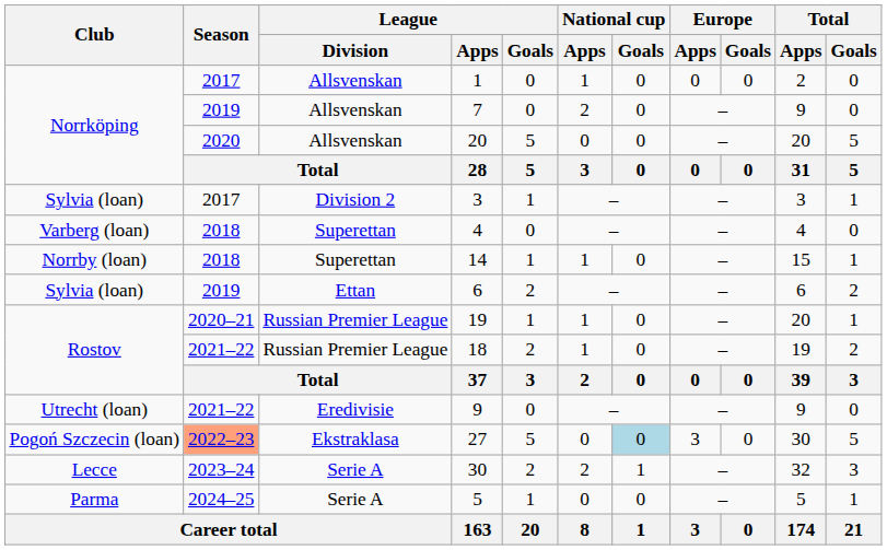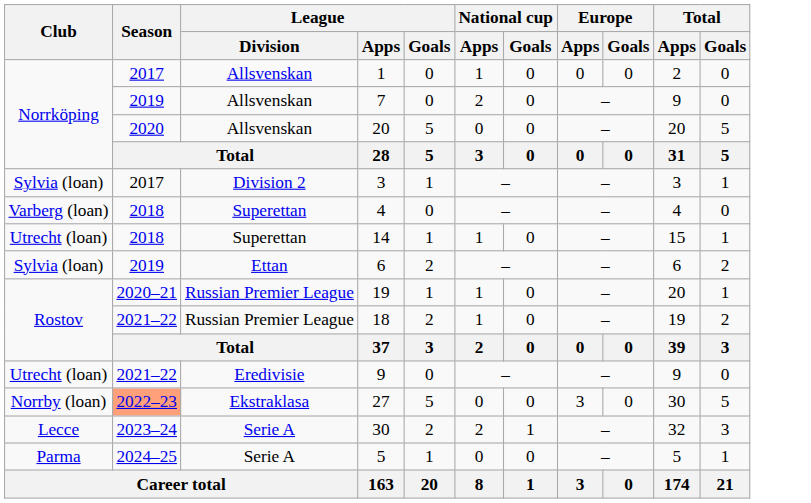 <table class="wikitable" style="text-align:center">
 <tr>
 <th rowspan="2">Club</th>
 <th rowspan="2">Season</th>
 <th colspan="3">League</th>
 <th colspan="2">National cup</th>
 <th colspan="2">Europe</th>
 <th colspan="2">Total</th>
 </tr>
 <tr>
 <th>Division</th>
 <th>Apps</th>
 <th>Goals</th>
 <th>Apps</th>
 <th>Goals</th>
 <th>Apps</th>
 <th>Goals</th>
 <th>Apps</th>
 <th>Goals</th>
 </tr>
 <tr>
 <td rowspan="4"><a href='#'>Norrköping</a></td>
 <td><a href='#'>2017</a></td>
 <td><a href='#'>Allsvenskan</a></td>
 <td>1</td>
 <td>0</td>
 <td>1</td>
 <td>0</td>
 <td>0</td>
 <td>0</td>
 <td>2</td>
 <td>0</td>
 </tr>
 <tr>
 <td><a href='#'>2019</a></td>
 <td>Allsvenskan</td>
 <td>7</td>
 <td>0</td>
 <td>2</td>
 <td>0</td>
 <td colspan="2">–</td>
 <td>9</td>
 <td>0</td>
 </tr>
 <tr>
 <td><a href='#'>2020</a></td>
 <td>Allsvenskan</td>
 <td>20</td>
 <td>5</td>
 <td>0</td>
 <td>0</td>
 <td colspan="2">–</td>
 <td>20</td>
 <td>5</td>
 </tr>
 <tr>
 <th colspan="2">Total</th>
 <th>28</th>
 <th>5</th>
 <th>3</th>
 <th>0</th>
 <th>0</th>
 <th>0</th>
 <th>31</th>
 <th>5</th>
 </tr>
 <tr>
 <td><a href='#'>Sylvia</a> (loan)</td>
 <td>2017</td>
 <td><a href='#'>Division 2</a></td>
 <td>3</td>
 <td>1</td>
 <td colspan="2">–</td>
 <td colspan="2">–</td>
 <td>3</td>
 <td>1</td>
 </tr>
 <tr>
 <td><a href='#'>Varberg</a> (loan)</td>
 <td><a href='#'>2018</a></td>
 <td><a href='#'>Superettan</a></td>
 <td>4</td>
 <td>0</td>
 <td colspan="2">–</td>
 <td colspan="2">–</td>
 <td>4</td>
 <td>0</td>
 </tr>
 <tr>
-<td><a href='#'>Norrby</a> (loan)</td>
+<td><a href='#'>Utrecht</a> (loan)</td>
 <td><a href='#'>2018</a></td>
 <td>Superettan</td>
 <td>14</td>
 <td>1</td>
 <td>1</td>
 <td>0</td>
 <td colspan="2">–</td>
 <td>15</td>
 <td>1</td>
 </tr>
 <tr>
 <td><a href='#'>Sylvia</a> (loan)</td>
 <td><a href='#'>2019</a></td>
 <td><a href='#'>Ettan</a></td>
 <td>6</td>
 <td>2</td>
 <td colspan="2">–</td>
 <td colspan="2">–</td>
 <td>6</td>
 <td>2</td>
 </tr>
 <tr>
 <td rowspan="3"><a href='#'>Rostov</a></td>
 <td><a href='#'>2020–21</a></td>
 <td><a href='#'>Russian Premier League</a></td>
 <td>19</td>
 <td>1</td>
 <td>1</td>
 <td>0</td>
 <td colspan="2">–</td>
 <td>20</td>
 <td>1</td>
 </tr>
 <tr>
 <td><a href='#'>2021–22</a></td>
 <td>Russian Premier League</td>
 <td>18</td>
 <td>2</td>
 <td>1</td>
 <td>0</td>
 <td colspan="2">–</td>
 <td>19</td>
 <td>2</td>
 </tr>
 <tr>
 <th colspan="2">Total</th>
 <th>37</th>
 <th>3</th>
 <th>2</th>
 <th>0</th>
 <th>0</th>
 <th>0</th>
 <th>39</th>
 <th>3</th>
 </tr>
 <tr>
 <td><a href='#'>Utrecht</a> (loan)</td>
 <td><a href='#'>2021–22</a></td>
 <td><a href='#'>Eredivisie</a></td>
 <td>9</td>
 <td>0</td>
 <td colspan="2">–</td>
 <td colspan="2">–</td>
 <td>9</td>
 <td>0</td>
 </tr>
 <tr>
-<td><a href='#'>Pogoń Szczecin</a> (loan)</td>
+<td><a href='#'>Norrby</a> (loan)</td>
 <td style="background: lightsalmon;"><a href='#'>2022–23</a></td>
 <td><a href='#'>Ekstraklasa</a></td>
 <td>27</td>
 <td>5</td>
 <td>0</td>
-<td style="background: lightblue;">0</td>
+<td>0</td>
 <td>3</td>
 <td>0</td>
 <td>30</td>
 <td>5</td>
 </tr>
 <tr>
 <td><a href='#'>Lecce</a></td>
 <td><a href='#'>2023–24</a></td>
 <td><a href='#'>Serie A</a></td>
 <td>30</td>
 <td>2</td>
 <td>2</td>
 <td>1</td>
 <td colspan="2">–</td>
 <td>32</td>
 <td>3</td>
 </tr>
 <tr>
 <td><a href='#'>Parma</a></td>
 <td><a href='#'>2024–25</a></td>
 <td>Serie A</td>
 <td>5</td>
 <td>1</td>
 <td>0</td>
 <td>0</td>
 <td colspan="2">–</td>
 <td>5</td>
 <td>1</td>
 </tr>
 <tr>
 <th colspan="3">Career total</th>
 <th>163</th>
 <th>20</th>
 <th>8</th>
 <th>1</th>
 <th>3</th>
 <th>0</th>
 <th>174</th>
 <th>21</th>
 </tr>
 </table>
